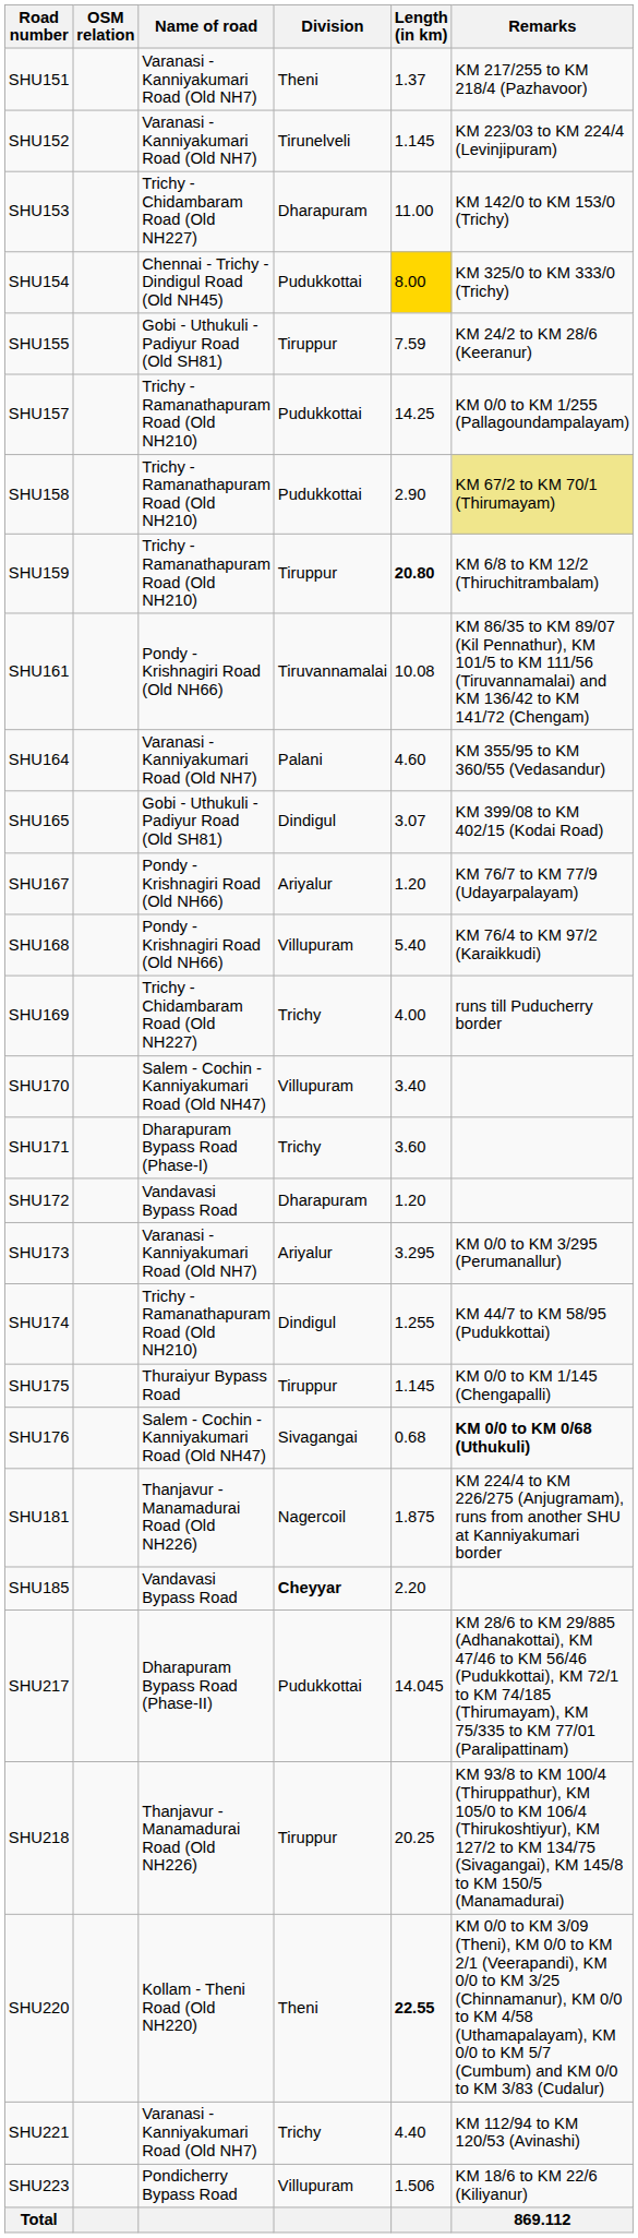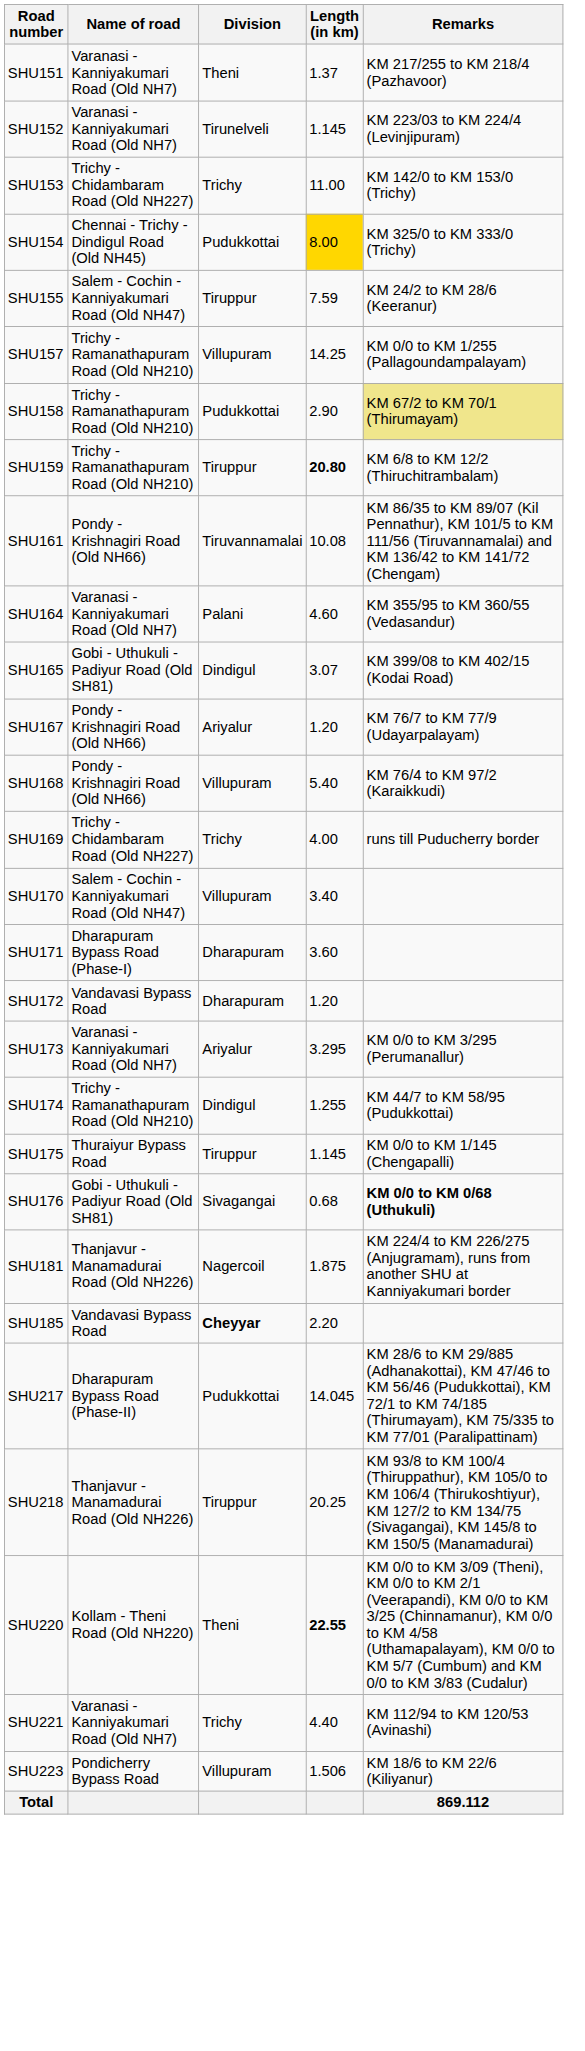 <table class="wikitable">
 <tr>
 <th>Road number</th>
-<th>OSM relation</th>
 <th>Name of road</th>
 <th>Division</th>
 <th>Length (in km)</th>
 <th>Remarks</th>
 </tr>
 <tr>
 <td>SHU151</td>
-<td></td>
 <td>Varanasi - Kanniyakumari Road (Old NH7)</td>
 <td>Theni</td>
 <td>1.37</td>
 <td>KM 217/255 to KM 218/4 (Pazhavoor)</td>
 </tr>
 <tr>
 <td>SHU152</td>
-<td></td>
 <td>Varanasi - Kanniyakumari Road (Old NH7)</td>
 <td>Tirunelveli</td>
 <td>1.145</td>
 <td>KM 223/03 to KM 224/4 (Levinjipuram)</td>
 </tr>
 <tr>
 <td>SHU153</td>
-<td></td>
 <td>Trichy - Chidambaram Road (Old NH227)</td>
-<td>Dharapuram</td>
+<td>Trichy</td>
 <td>11.00</td>
 <td>KM 142/0 to KM 153/0 (Trichy)</td>
 </tr>
 <tr>
 <td>SHU154</td>
-<td></td>
 <td>Chennai - Trichy - Dindigul Road (Old NH45)</td>
 <td>Pudukkottai</td>
 <td style="background: gold;">8.00</td>
 <td>KM 325/0 to KM 333/0 (Trichy)</td>
 </tr>
 <tr>
 <td>SHU155</td>
-<td></td>
-<td>Gobi - Uthukuli - Padiyur Road (Old SH81)</td>
+<td>Salem - Cochin - Kanniyakumari Road (Old NH47)</td>
 <td>Tiruppur</td>
 <td>7.59</td>
 <td>KM 24/2 to KM 28/6 (Keeranur)</td>
 </tr>
 <tr>
 <td>SHU157</td>
-<td></td>
 <td>Trichy - Ramanathapuram Road (Old NH210)</td>
-<td>Pudukkottai</td>
+<td>Villupuram</td>
 <td>14.25</td>
 <td>KM 0/0 to KM 1/255 (Pallagoundampalayam)</td>
 </tr>
 <tr>
 <td>SHU158</td>
-<td></td>
 <td>Trichy - Ramanathapuram Road (Old NH210)</td>
 <td>Pudukkottai</td>
 <td>2.90</td>
 <td style="background: khaki;">KM 67/2 to KM 70/1 (Thirumayam)</td>
 </tr>
 <tr>
 <td>SHU159</td>
-<td></td>
 <td>Trichy - Ramanathapuram Road (Old NH210)</td>
 <td>Tiruppur</td>
 <td><strong>20.80</strong></td>
 <td>KM 6/8 to KM 12/2 (Thiruchitrambalam)</td>
 </tr>
 <tr>
 <td>SHU161</td>
-<td></td>
 <td>Pondy - Krishnagiri Road (Old NH66)</td>
 <td>Tiruvannamalai</td>
 <td>10.08</td>
 <td>KM 86/35 to KM 89/07 (Kil Pennathur), KM 101/5 to KM 111/56 (Tiruvannamalai) and KM 136/42 to KM 141/72 (Chengam)</td>
 </tr>
 <tr>
 <td>SHU164</td>
-<td></td>
 <td>Varanasi - Kanniyakumari Road (Old NH7)</td>
 <td>Palani</td>
 <td>4.60</td>
 <td>KM 355/95 to KM 360/55 (Vedasandur)</td>
 </tr>
 <tr>
 <td>SHU165</td>
-<td></td>
 <td>Gobi - Uthukuli - Padiyur Road (Old SH81)</td>
 <td>Dindigul</td>
 <td>3.07</td>
 <td>KM 399/08 to KM 402/15 (Kodai Road)</td>
 </tr>
 <tr>
 <td>SHU167</td>
-<td></td>
 <td>Pondy - Krishnagiri Road (Old NH66)</td>
 <td>Ariyalur</td>
 <td>1.20</td>
 <td>KM 76/7 to KM 77/9 (Udayarpalayam)</td>
 </tr>
 <tr>
 <td>SHU168</td>
-<td></td>
 <td>Pondy - Krishnagiri Road (Old NH66)</td>
 <td>Villupuram</td>
 <td>5.40</td>
 <td>KM 76/4 to KM 97/2 (Karaikkudi)</td>
 </tr>
 <tr>
 <td>SHU169</td>
-<td></td>
 <td>Trichy - Chidambaram Road (Old NH227)</td>
 <td>Trichy</td>
 <td>4.00</td>
 <td>runs till Puducherry border</td>
 </tr>
 <tr>
 <td>SHU170</td>
-<td></td>
 <td>Salem - Cochin - Kanniyakumari Road (Old NH47)</td>
 <td>Villupuram</td>
 <td>3.40</td>
 <td></td>
 </tr>
 <tr>
 <td>SHU171</td>
-<td></td>
 <td>Dharapuram Bypass Road (Phase-I)</td>
-<td>Trichy</td>
+<td>Dharapuram</td>
 <td>3.60</td>
 <td></td>
 </tr>
 <tr>
 <td>SHU172</td>
-<td></td>
 <td>Vandavasi Bypass Road</td>
 <td>Dharapuram</td>
 <td>1.20</td>
 <td></td>
 </tr>
 <tr>
 <td>SHU173</td>
-<td></td>
 <td>Varanasi - Kanniyakumari Road (Old NH7)</td>
 <td>Ariyalur</td>
 <td>3.295</td>
 <td>KM 0/0 to KM 3/295 (Perumanallur)</td>
 </tr>
 <tr>
 <td>SHU174</td>
-<td></td>
 <td>Trichy - Ramanathapuram Road (Old NH210)</td>
 <td>Dindigul</td>
 <td>1.255</td>
 <td>KM 44/7 to KM 58/95 (Pudukkottai)</td>
 </tr>
 <tr>
 <td>SHU175</td>
-<td></td>
 <td>Thuraiyur Bypass Road</td>
 <td>Tiruppur</td>
 <td>1.145</td>
 <td>KM 0/0 to KM 1/145 (Chengapalli)</td>
 </tr>
 <tr>
 <td>SHU176</td>
-<td></td>
-<td>Salem - Cochin - Kanniyakumari Road (Old NH47)</td>
+<td>Gobi - Uthukuli - Padiyur Road (Old SH81)</td>
 <td>Sivagangai</td>
 <td>0.68</td>
 <td><strong>KM 0/0 to KM 0/68 (Uthukuli)</strong></td>
 </tr>
 <tr>
 <td>SHU181</td>
-<td></td>
 <td>Thanjavur - Manamadurai Road (Old NH226)</td>
 <td>Nagercoil</td>
 <td>1.875</td>
 <td>KM 224/4 to KM 226/275 (Anjugramam), runs from another SHU at Kanniyakumari border</td>
 </tr>
 <tr>
 <td>SHU185</td>
-<td></td>
 <td>Vandavasi Bypass Road</td>
 <td><strong>Cheyyar</strong></td>
 <td>2.20</td>
 <td></td>
 </tr>
 <tr>
 <td>SHU217</td>
-<td></td>
 <td>Dharapuram Bypass Road (Phase-II)</td>
 <td>Pudukkottai</td>
 <td>14.045</td>
 <td>KM 28/6 to KM 29/885 (Adhanakottai), KM 47/46 to KM 56/46 (Pudukkottai), KM 72/1 to KM 74/185 (Thirumayam), KM 75/335 to KM 77/01 (Paralipattinam)</td>
 </tr>
 <tr>
 <td>SHU218</td>
-<td></td>
 <td>Thanjavur - Manamadurai Road (Old NH226)</td>
 <td>Tiruppur</td>
 <td>20.25</td>
 <td>KM 93/8 to KM 100/4 (Thiruppathur), KM 105/0 to KM 106/4 (Thirukoshtiyur), KM 127/2 to KM 134/75 (Sivagangai), KM 145/8 to KM 150/5 (Manamadurai)</td>
 </tr>
 <tr>
 <td>SHU220</td>
-<td></td>
 <td>Kollam - Theni Road (Old NH220)</td>
 <td>Theni</td>
 <td><strong>22.55</strong></td>
 <td>KM 0/0 to KM 3/09 (Theni), KM 0/0 to KM 2/1 (Veerapandi), KM 0/0 to KM 3/25 (Chinnamanur), KM 0/0 to KM 4/58 (Uthamapalayam), KM 0/0 to KM 5/7 (Cumbum) and KM 0/0 to KM 3/83 (Cudalur)</td>
 </tr>
 <tr>
 <td>SHU221</td>
-<td></td>
 <td>Varanasi - Kanniyakumari Road (Old NH7)</td>
 <td>Trichy</td>
 <td>4.40</td>
 <td>KM 112/94 to KM 120/53 (Avinashi)</td>
 </tr>
 <tr>
 <td>SHU223</td>
-<td></td>
 <td>Pondicherry Bypass Road</td>
 <td>Villupuram</td>
 <td>1.506</td>
 <td>KM 18/6 to KM 22/6 (Kiliyanur)</td>
 </tr>
 <tr>
 <th>Total</th>
 <th></th>
 <th></th>
 <th></th>
-<th></th>
 <th halign="left">869.112</th>
 </tr>
 </table>
